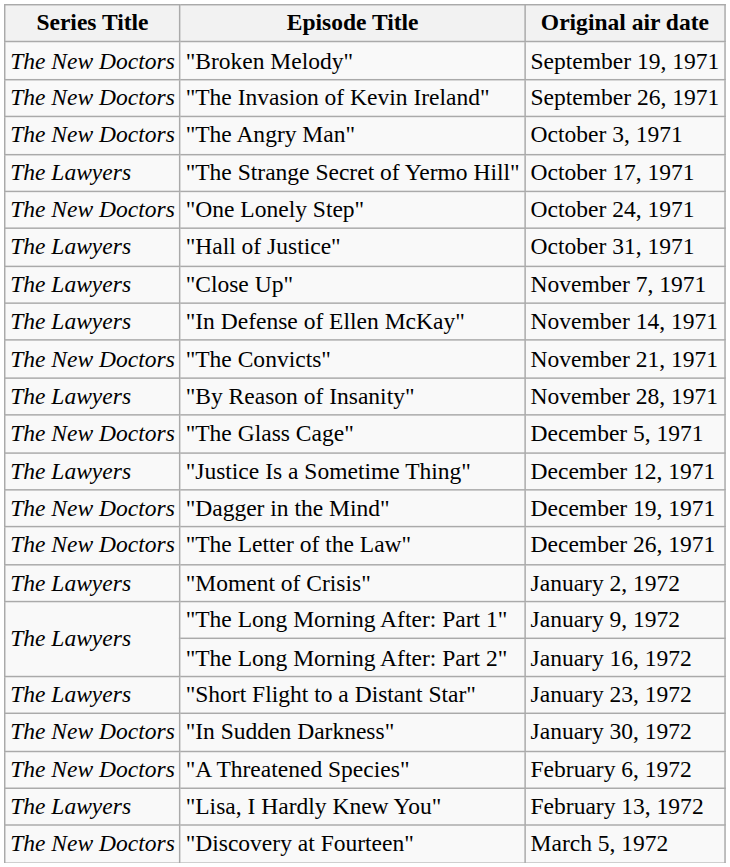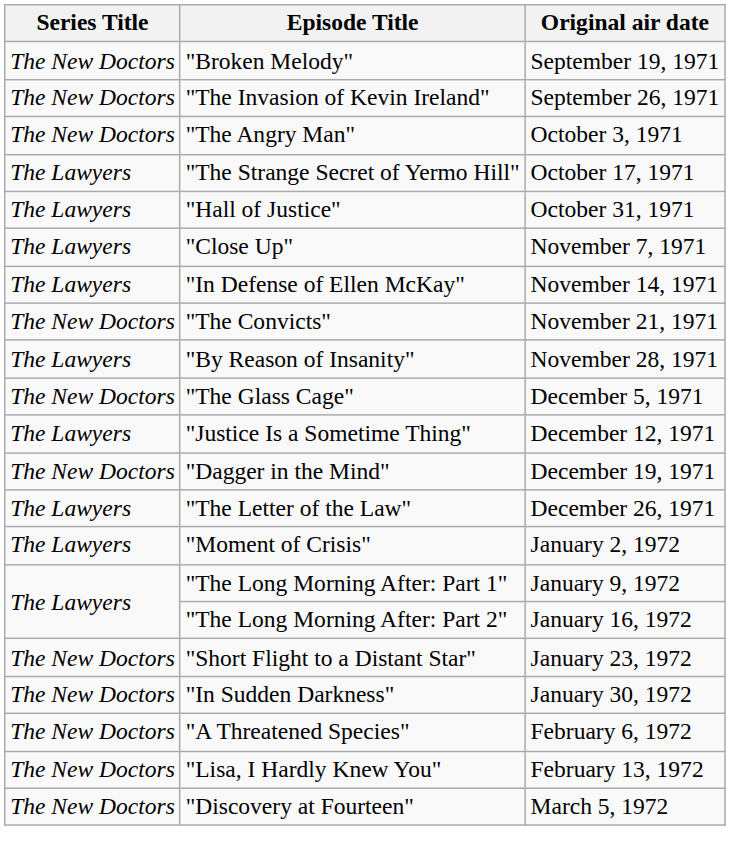 <table class="wikitable">
 <tr>
 <th>Series Title</th>
 <th>Episode Title</th>
 <th>Original air date</th>
 </tr>
 <tr>
 <td><em>The New Doctors</em></td>
 <td>"Broken Melody"</td>
 <td>September 19, 1971</td>
 </tr>
 <tr>
 <td><em>The New Doctors</em></td>
 <td>"The Invasion of Kevin Ireland"</td>
 <td>September 26, 1971</td>
 </tr>
 <tr>
 <td><em>The New Doctors</em></td>
 <td>"The Angry Man"</td>
 <td>October 3, 1971</td>
 </tr>
 <tr>
 <td><em>The Lawyers</em></td>
 <td>"The Strange Secret of Yermo Hill"</td>
 <td>October 17, 1971</td>
-</tr>
-<tr>
-<td><em>The New Doctors</em></td>
-<td>"One Lonely Step"</td>
-<td>October 24, 1971</td>
 </tr>
 <tr>
 <td><em>The Lawyers</em></td>
 <td>"Hall of Justice"</td>
 <td>October 31, 1971</td>
 </tr>
 <tr>
 <td><em>The Lawyers</em></td>
 <td>"Close Up"</td>
 <td>November 7, 1971</td>
 </tr>
 <tr>
 <td><em>The Lawyers</em></td>
 <td>"In Defense of Ellen McKay"</td>
 <td>November 14, 1971</td>
 </tr>
 <tr>
 <td><em>The New Doctors</em></td>
 <td>"The Convicts"</td>
 <td>November 21, 1971</td>
 </tr>
 <tr>
 <td><em>The Lawyers</em></td>
 <td>"By Reason of Insanity"</td>
 <td>November 28, 1971</td>
 </tr>
 <tr>
 <td><em>The New Doctors</em></td>
 <td>"The Glass Cage"</td>
 <td>December 5, 1971</td>
 </tr>
 <tr>
 <td><em>The Lawyers</em></td>
 <td>"Justice Is a Sometime Thing"</td>
 <td>December 12, 1971</td>
 </tr>
 <tr>
 <td><em>The New Doctors</em></td>
 <td>"Dagger in the Mind"</td>
 <td>December 19, 1971</td>
 </tr>
 <tr>
-<td><em>The New Doctors</em></td>
+<td><em>The Lawyers</em></td>
 <td>"The Letter of the Law"</td>
 <td>December 26, 1971</td>
 </tr>
 <tr>
 <td><em>The Lawyers</em></td>
 <td>"Moment of Crisis"</td>
 <td>January 2, 1972</td>
 </tr>
 <tr>
 <td rowspan="2"><em>The Lawyers</em></td>
 <td>"The Long Morning After: Part 1"</td>
 <td>January 9, 1972</td>
 </tr>
 <tr>
 <td>"The Long Morning After: Part 2"</td>
 <td>January 16, 1972</td>
 </tr>
 <tr>
-<td><em>The Lawyers</em></td>
+<td><em>The New Doctors</em></td>
 <td>"Short Flight to a Distant Star"</td>
 <td>January 23, 1972</td>
 </tr>
 <tr>
 <td><em>The New Doctors</em></td>
 <td>"In Sudden Darkness"</td>
 <td>January 30, 1972</td>
 </tr>
 <tr>
 <td><em>The New Doctors</em></td>
 <td>"A Threatened Species"</td>
 <td>February 6, 1972</td>
 </tr>
 <tr>
-<td><em>The Lawyers</em></td>
+<td><em>The New Doctors</em></td>
 <td>"Lisa, I Hardly Knew You"</td>
 <td>February 13, 1972</td>
 </tr>
 <tr>
 <td><em>The New Doctors</em></td>
 <td>"Discovery at Fourteen"</td>
 <td>March 5, 1972</td>
 </tr>
 </table>
